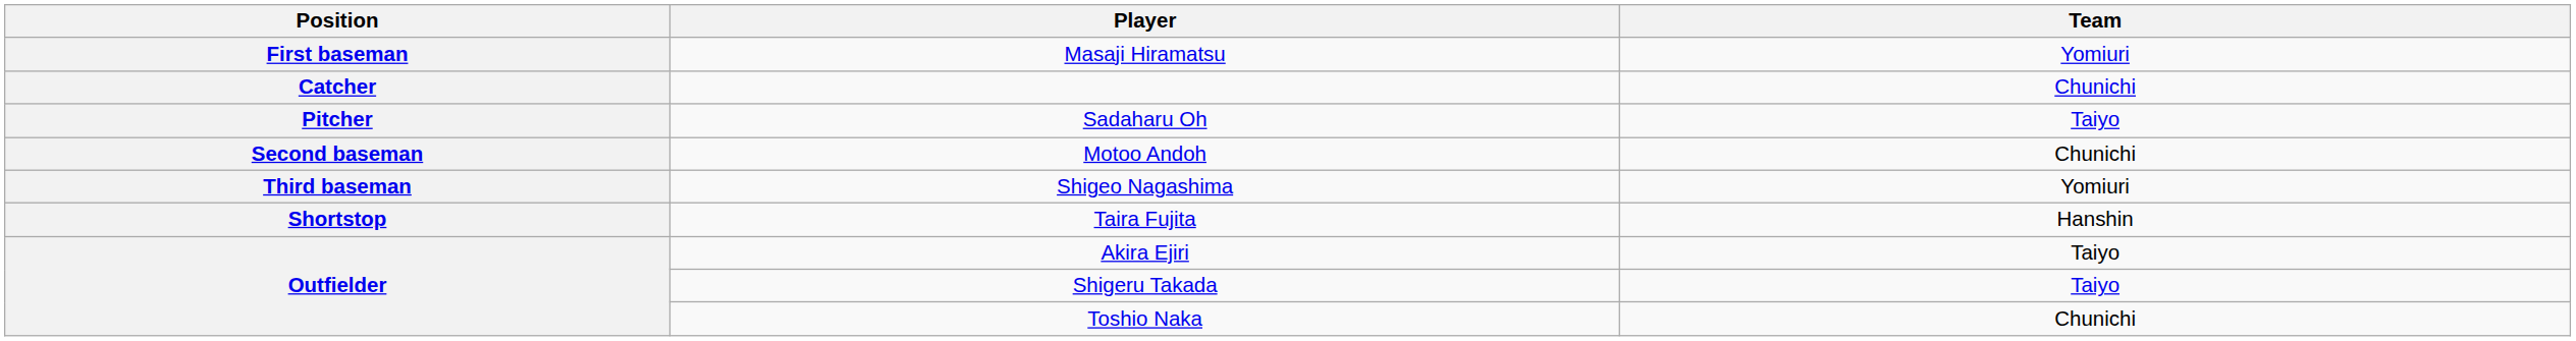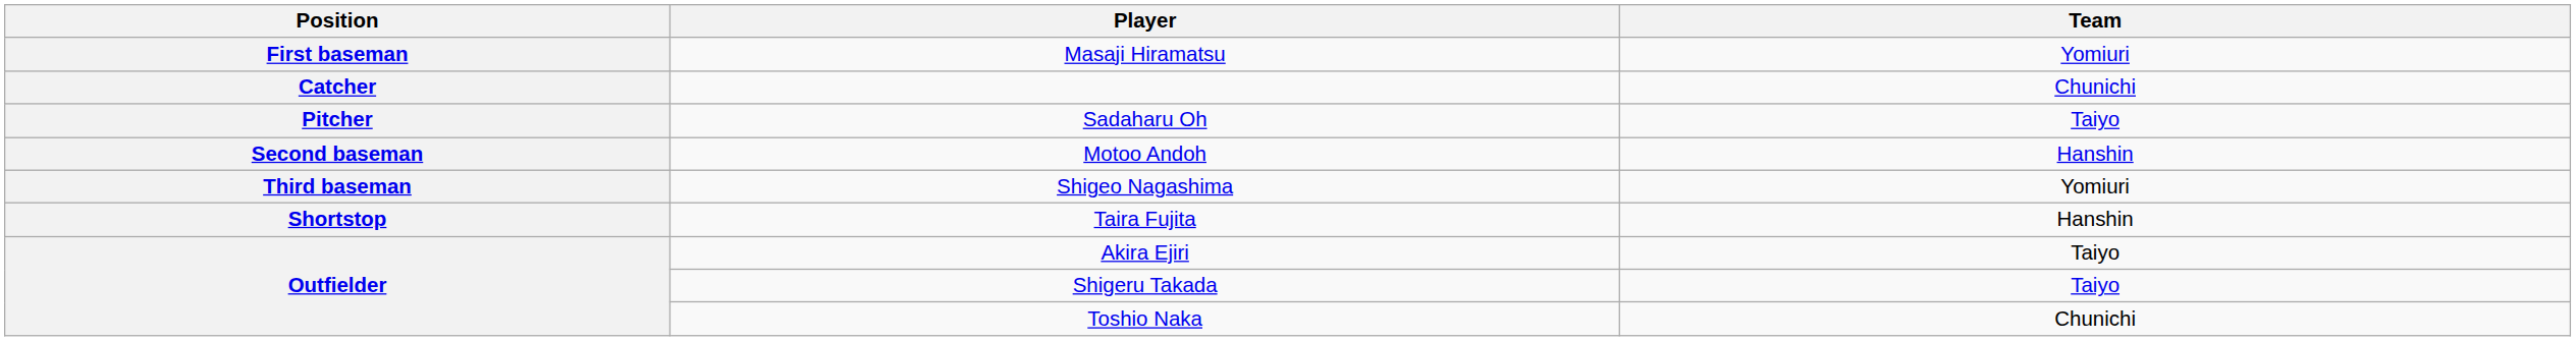 <table class="wikitable" style="text-align:center;">
 <tr>
 <th scope="col" width="7%">Position</th>
 <th scope="col" width="10%">Player</th>
 <th scope="col" width="10%">Team</th>
 </tr>
 <tr>
 <th scope="row" style="text-align:center;"><a href='#'>First baseman</a></th>
 <td><a href='#'>Masaji Hiramatsu</a></td>
 <td><a href='#'>Yomiuri</a></td>
 </tr>
 <tr>
 <th scope="row" style="text-align:center;"><a href='#'>Catcher</a></th>
 <td></td>
 <td><a href='#'>Chunichi</a></td>
 </tr>
 <tr>
 <th scope="row" style="text-align:center;"><a href='#'>Pitcher</a></th>
 <td><a href='#'>Sadaharu Oh</a></td>
 <td><a href='#'>Taiyo</a></td>
 </tr>
 <tr>
 <th scope="row" style="text-align:center;"><a href='#'>Second baseman</a></th>
 <td><a href='#'>Motoo Andoh</a></td>
-<td>Chunichi</td>
+<td><a href='#'>Hanshin</a></td>
 </tr>
 <tr>
 <th scope="row" style="text-align:center;"><a href='#'>Third baseman</a></th>
 <td><a href='#'>Shigeo Nagashima</a></td>
 <td>Yomiuri</td>
 </tr>
 <tr>
 <th scope="row" style="text-align:center;"><a href='#'>Shortstop</a></th>
 <td><a href='#'>Taira Fujita</a></td>
 <td>Hanshin</td>
 </tr>
 <tr>
 <th scope="row" style="text-align:center;" rowspan=3><a href='#'>Outfielder</a></th>
 <td><a href='#'>Akira Ejiri</a></td>
 <td>Taiyo</td>
 </tr>
 <tr>
 <td><a href='#'>Shigeru Takada</a></td>
 <td><a href='#'>Taiyo</a></td>
 </tr>
 <tr>
 <td><a href='#'>Toshio Naka</a></td>
 <td>Chunichi</td>
 </tr>
 </table>
